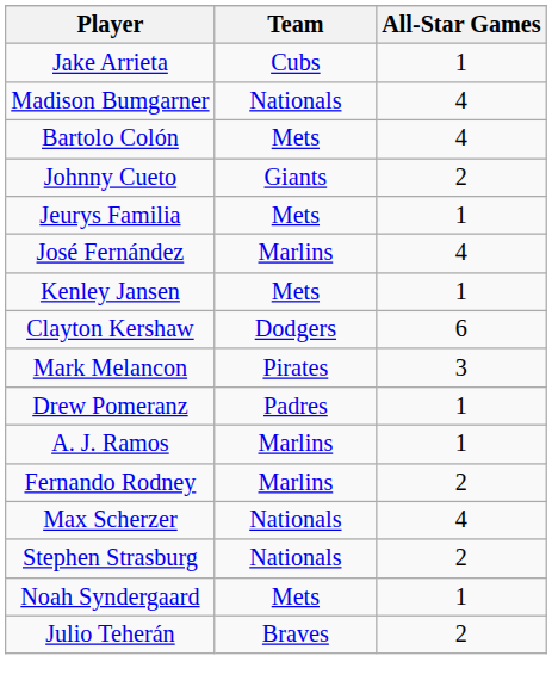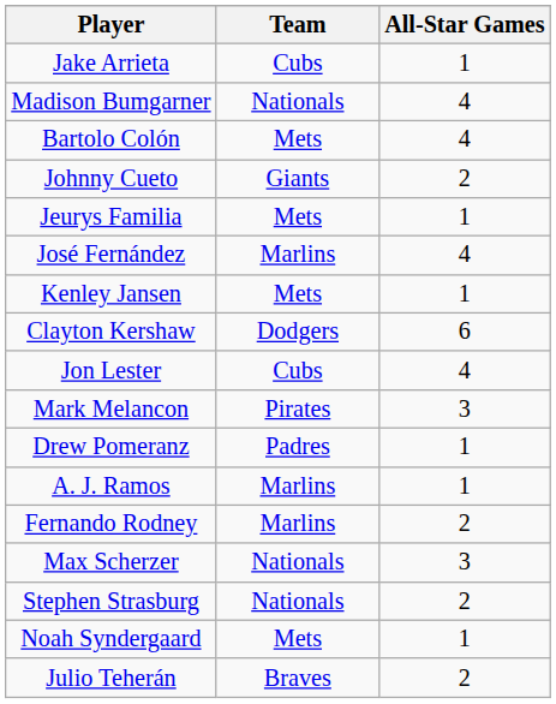 <table class="wikitable sortable" style="text-align:center;">
 <tr>
 </tr>
 <tr>
 <th>Player</th>
 <th style="width:100px;">Team</th>
 <th>All-Star Games</th>
 </tr>
 <tr>
 <td><a href='#'>Jake Arrieta</a></td>
 <td><a href='#'>Cubs</a></td>
 <td>1</td>
 </tr>
 <tr>
 <td><a href='#'>Madison Bumgarner</a></td>
 <td><a href='#'>Nationals</a></td>
 <td>4</td>
 </tr>
 <tr>
 <td><a href='#'>Bartolo Colón</a></td>
 <td><a href='#'>Mets</a></td>
 <td>4</td>
 </tr>
 <tr>
 <td><a href='#'>Johnny Cueto</a></td>
 <td><a href='#'>Giants</a></td>
 <td>2</td>
 </tr>
 <tr>
 <td><a href='#'>Jeurys Familia</a></td>
 <td><a href='#'>Mets</a></td>
 <td>1</td>
 </tr>
 <tr>
 <td><a href='#'>José Fernández</a></td>
 <td><a href='#'>Marlins</a></td>
 <td>4</td>
 </tr>
 <tr>
 <td><a href='#'>Kenley Jansen</a></td>
 <td><a href='#'>Mets</a></td>
 <td>1</td>
 </tr>
 <tr>
 <td><a href='#'>Clayton Kershaw</a></td>
 <td><a href='#'>Dodgers</a></td>
 <td>6</td>
 </tr>
 <tr>
+<td><a href='#'>Jon Lester</a></td>
+<td><a href='#'>Cubs</a></td>
+<td>4</td>
+</tr>
+<tr>
 <td><a href='#'>Mark Melancon</a></td>
 <td><a href='#'>Pirates</a></td>
 <td>3</td>
 </tr>
 <tr>
 <td><a href='#'>Drew Pomeranz</a></td>
 <td><a href='#'>Padres</a></td>
 <td>1</td>
 </tr>
 <tr>
 <td><a href='#'>A. J. Ramos</a></td>
 <td><a href='#'>Marlins</a></td>
 <td>1</td>
 </tr>
 <tr>
 <td><a href='#'>Fernando Rodney</a></td>
 <td><a href='#'>Marlins</a></td>
 <td>2</td>
 </tr>
 <tr>
 <td><a href='#'>Max Scherzer</a></td>
 <td><a href='#'>Nationals</a></td>
-<td>4</td>
+<td>3</td>
 </tr>
 <tr>
 <td><a href='#'>Stephen Strasburg</a></td>
 <td><a href='#'>Nationals</a></td>
 <td>2</td>
 </tr>
 <tr>
 <td><a href='#'>Noah Syndergaard</a></td>
 <td><a href='#'>Mets</a></td>
 <td>1</td>
 </tr>
 <tr>
 <td><a href='#'>Julio Teherán</a></td>
 <td><a href='#'>Braves</a></td>
 <td>2</td>
 </tr>
 </table>
